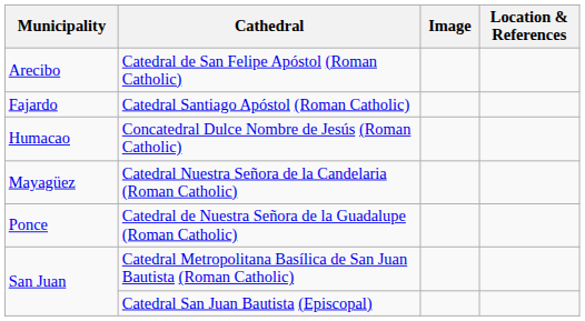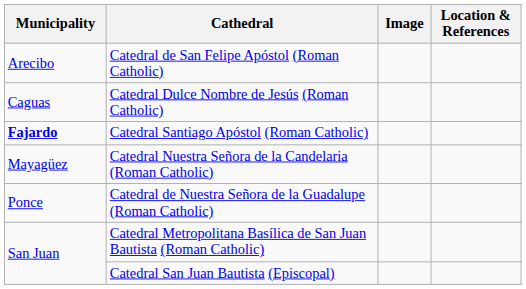 <table width=65% class="wikitable">
 <tr>
 <th width = 10%>Municipality</th>
 <th width = 40%>Cathedral</th>
 <th width = 5%>Image</th>
 <th width = 10%>Location & References</th>
 </tr>
 <tr>
 <td><a href='#'>Arecibo</a></td>
 <td><a href='#'>Catedral de San Felipe Apóstol</a> <a href='#'>(Roman Catholic)</a></td>
 <td></td>
 <td><small></small><br></td>
 </tr>
 <tr>
-<td><a href='#'>Fajardo</a></td>
-<td><a href='#'>Catedral Santiago Apóstol</a> <a href='#'>(Roman Catholic)</a></td>
+<td><a href='#'>Caguas</a></td>
+<td><a href='#'>Catedral Dulce Nombre de Jesús</a> <a href='#'>(Roman Catholic)</a></td>
 <td></td>
 <td><small></small><br></td>
 </tr>
 <tr>
-<td><a href='#'>Humacao</a></td>
-<td><a href='#'>Concatedral Dulce Nombre de Jesús</a> <a href='#'>(Roman Catholic)</a></td>
+<td><strong><a href='#'>Fajardo</a></strong></td>
+<td><a href='#'>Catedral Santiago Apóstol</a> <a href='#'>(Roman Catholic)</a></td>
 <td></td>
 <td><small></small><br></td>
 </tr>
 <tr>
 <td><a href='#'>Mayagüez</a></td>
 <td><a href='#'>Catedral Nuestra Señora de la Candelaria</a> <a href='#'>(Roman Catholic)</a></td>
 <td></td>
 <td><small></small><br></td>
 </tr>
 <tr>
 <td><a href='#'>Ponce</a></td>
 <td><a href='#'>Catedral de Nuestra Señora de la Guadalupe</a> <a href='#'>(Roman Catholic)</a></td>
 <td></td>
 <td><small></small><br></td>
 </tr>
 <tr>
 <td rowspan=2><a href='#'>San Juan</a></td>
 <td><a href='#'>Catedral Metropolitana Basílica de San Juan Bautista</a> <a href='#'>(Roman Catholic)</a></td>
 <td></td>
 <td><small></small><br></td>
 </tr>
 <tr>
 <td><a href='#'>Catedral San Juan Bautista</a> <a href='#'>(Episcopal)</a></td>
 <td></td>
 <td><small></small><br></td>
 </tr>
 </table>
